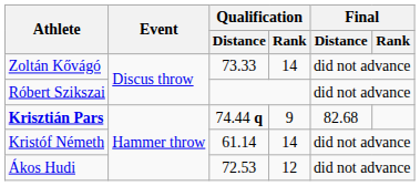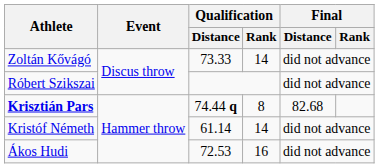 <table class="wikitable" style="font-size:90%">
 <tr>
 <th rowspan=2>Athlete</th>
 <th rowspan=2>Event</th>
 <th colspan=2>Qualification</th>
 <th colspan=2>Final</th>
 </tr>
 <tr style="font-size:95%">
 <th>Distance</th>
 <th>Rank</th>
 <th>Distance</th>
 <th>Rank</th>
 </tr>
 <tr align=center>
 <td align=left><a href='#'>Zoltán Kővágó</a></td>
 <td style="text-align:left;" rowspan=2><a href='#'>Discus throw</a></td>
 <td>73.33</td>
 <td>14</td>
 <td colspan=2>did not advance</td>
 </tr>
 <tr align=center>
 <td align=left><a href='#'>Róbert Szikszai</a></td>
 <td colspan=2></td>
 <td colspan=2>did not advance</td>
 </tr>
 <tr align=center>
 <td align=left><strong><a href='#'>Krisztián Pars</a></strong></td>
 <td style="text-align:left;" rowspan=3><a href='#'>Hammer throw</a></td>
 <td>74.44 <strong>q</strong></td>
-<td>9</td>
+<td>8</td>
 <td>82.68 <strong></strong></td>
 <td></td>
 </tr>
 <tr align=center>
 <td align=left><a href='#'>Kristóf Németh</a></td>
 <td>61.14</td>
 <td>14</td>
 <td colspan=2>did not advance</td>
 </tr>
 <tr align=center>
 <td align=left><a href='#'>Ákos Hudi</a></td>
 <td>72.53</td>
-<td>12</td>
+<td>16</td>
 <td colspan=2>did not advance</td>
 </tr>
 </table>
